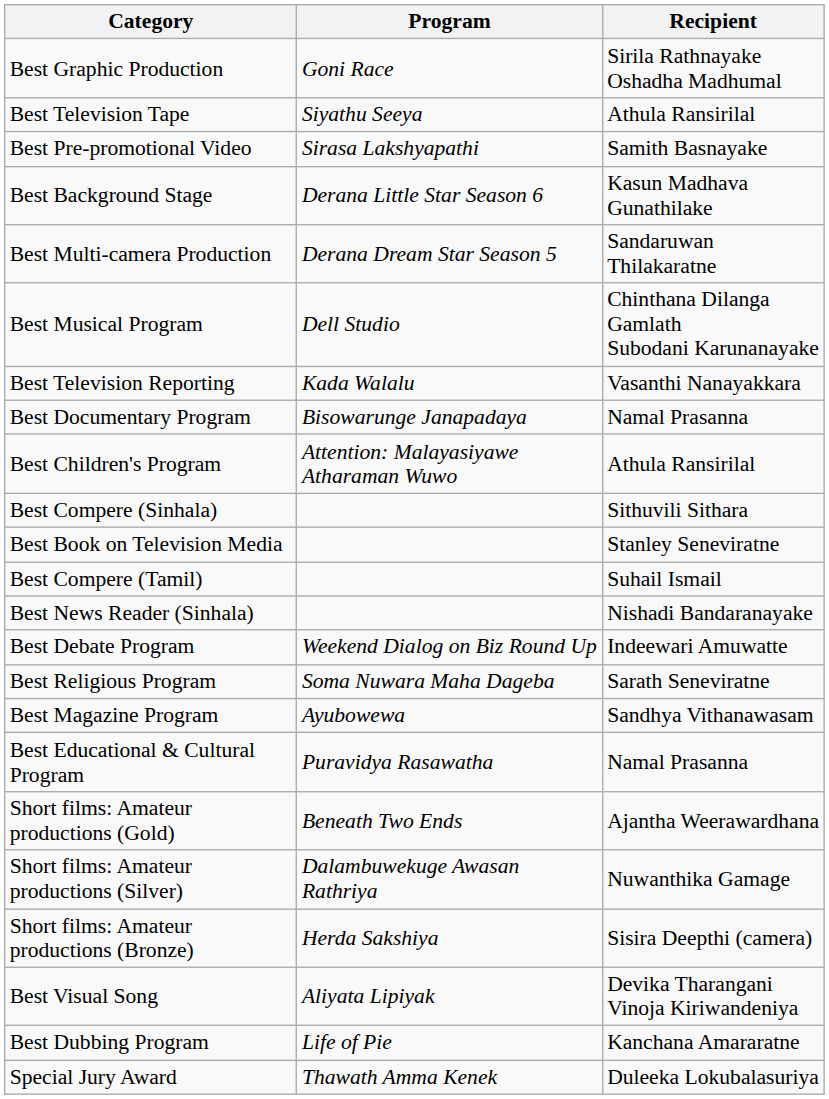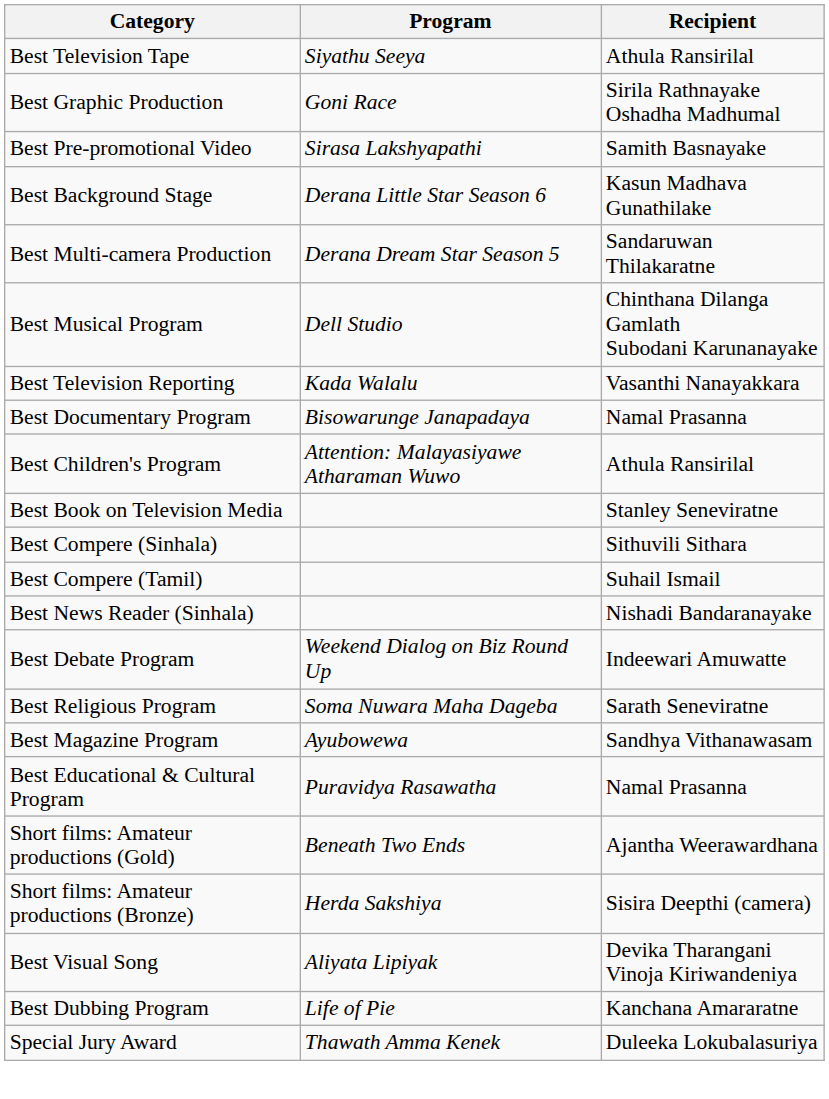 <table class="wikitable plainrowheaders sortable">
 <tr>
 <th scope="col">Category</th>
 <th scope="col">Program</th>
 <th scope="col">Recipient</th>
 </tr>
 <tr>
+<td>Best Television Tape</td>
+<td><em>Siyathu Seeya</em></td>
+<td>Athula Ransirilal</td>
+</tr>
+<tr>
 <td>Best Graphic Production</td>
 <td><em>Goni Race</em></td>
 <td>Sirila Rathnayake<br> Oshadha Madhumal</td>
-</tr>
-<tr>
-<td>Best Television Tape</td>
-<td><em>Siyathu Seeya</em></td>
-<td>Athula Ransirilal</td>
 </tr>
 <tr>
 <td>Best Pre-promotional Video</td>
 <td><em>Sirasa Lakshyapathi</em></td>
 <td>Samith Basnayake</td>
 </tr>
 <tr>
 <td>Best Background Stage</td>
 <td><em>Derana Little Star Season 6</em></td>
 <td>Kasun Madhava Gunathilake</td>
 </tr>
 <tr>
 <td>Best Multi-camera Production</td>
 <td><em>Derana Dream Star Season 5</em></td>
 <td>Sandaruwan Thilakaratne</td>
 </tr>
 <tr>
 <td>Best Musical Program</td>
 <td><em>Dell Studio</em></td>
 <td>Chinthana Dilanga Gamlath <br> Subodani Karunanayake</td>
 </tr>
 <tr>
 <td>Best Television Reporting</td>
 <td><em>Kada Walalu</em></td>
 <td>Vasanthi Nanayakkara </td>
 </tr>
 <tr>
 <td>Best Documentary Program</td>
 <td><em>Bisowarunge Janapadaya</em></td>
 <td>Namal Prasanna</td>
 </tr>
 <tr>
 <td>Best Children's Program</td>
 <td><em>Attention: Malayasiyawe Atharaman Wuwo</em></td>
 <td>Athula Ransirilal</td>
 </tr>
 <tr>
+<td>Best Book on Television Media</td>
+<td></td>
+<td>Stanley Seneviratne</td>
+</tr>
+<tr>
 <td>Best Compere (Sinhala)</td>
 <td></td>
 <td>Sithuvili Sithara</td>
-</tr>
-<tr>
-<td>Best Book on Television Media</td>
-<td></td>
-<td>Stanley Seneviratne</td>
 </tr>
 <tr>
 <td>Best Compere (Tamil)</td>
 <td></td>
 <td>Suhail Ismail </td>
 </tr>
 <tr>
 <td>Best News Reader (Sinhala)</td>
 <td></td>
 <td>Nishadi Bandaranayake</td>
 </tr>
 <tr>
 <td>Best Debate Program</td>
 <td><em>Weekend Dialog on Biz Round Up</em></td>
 <td>Indeewari Amuwatte</td>
 </tr>
 <tr>
 <td>Best Religious Program</td>
 <td><em>Soma Nuwara Maha Dageba</em></td>
 <td>Sarath Seneviratne</td>
 </tr>
 <tr>
 <td>Best Magazine Program</td>
 <td><em>Ayubowewa</em></td>
 <td>Sandhya Vithanawasam</td>
 </tr>
 <tr>
 <td>Best Educational & Cultural Program</td>
 <td><em>Puravidya Rasawatha</em></td>
 <td>Namal Prasanna</td>
 </tr>
 <tr>
 <td>Short films: Amateur productions (Gold)</td>
 <td><em>Beneath Two Ends</em></td>
 <td>Ajantha Weerawardhana</td>
 </tr>
 <tr>
-<td>Short films: Amateur productions (Silver)</td>
-<td><em>Dalambuwekuge Awasan Rathriya</em></td>
-<td>Nuwanthika Gamage</td>
-</tr>
-<tr>
 <td>Short films: Amateur productions (Bronze)</td>
 <td><em>Herda Sakshiya</em></td>
 <td>Sisira Deepthi (camera)</td>
 </tr>
 <tr>
 <td>Best Visual Song</td>
 <td><em>Aliyata Lipiyak</em></td>
 <td>Devika Tharangani <br> Vinoja Kiriwandeniya</td>
 </tr>
 <tr>
 <td>Best Dubbing Program</td>
 <td><em>Life of Pie</em></td>
 <td>Kanchana Amararatne</td>
 </tr>
 <tr>
 <td>Special Jury Award</td>
 <td><em>Thawath Amma Kenek</em></td>
 <td>Duleeka Lokubalasuriya</td>
 </tr>
 </table>
